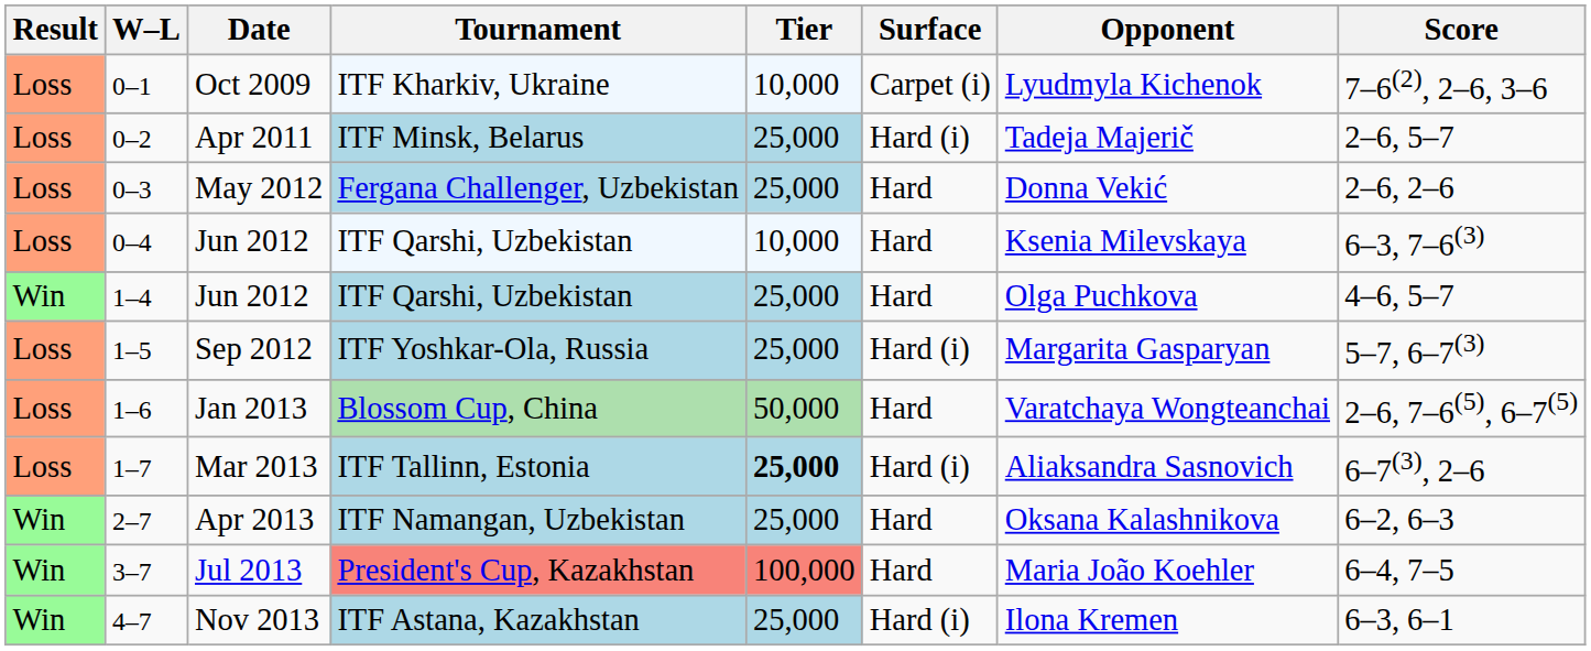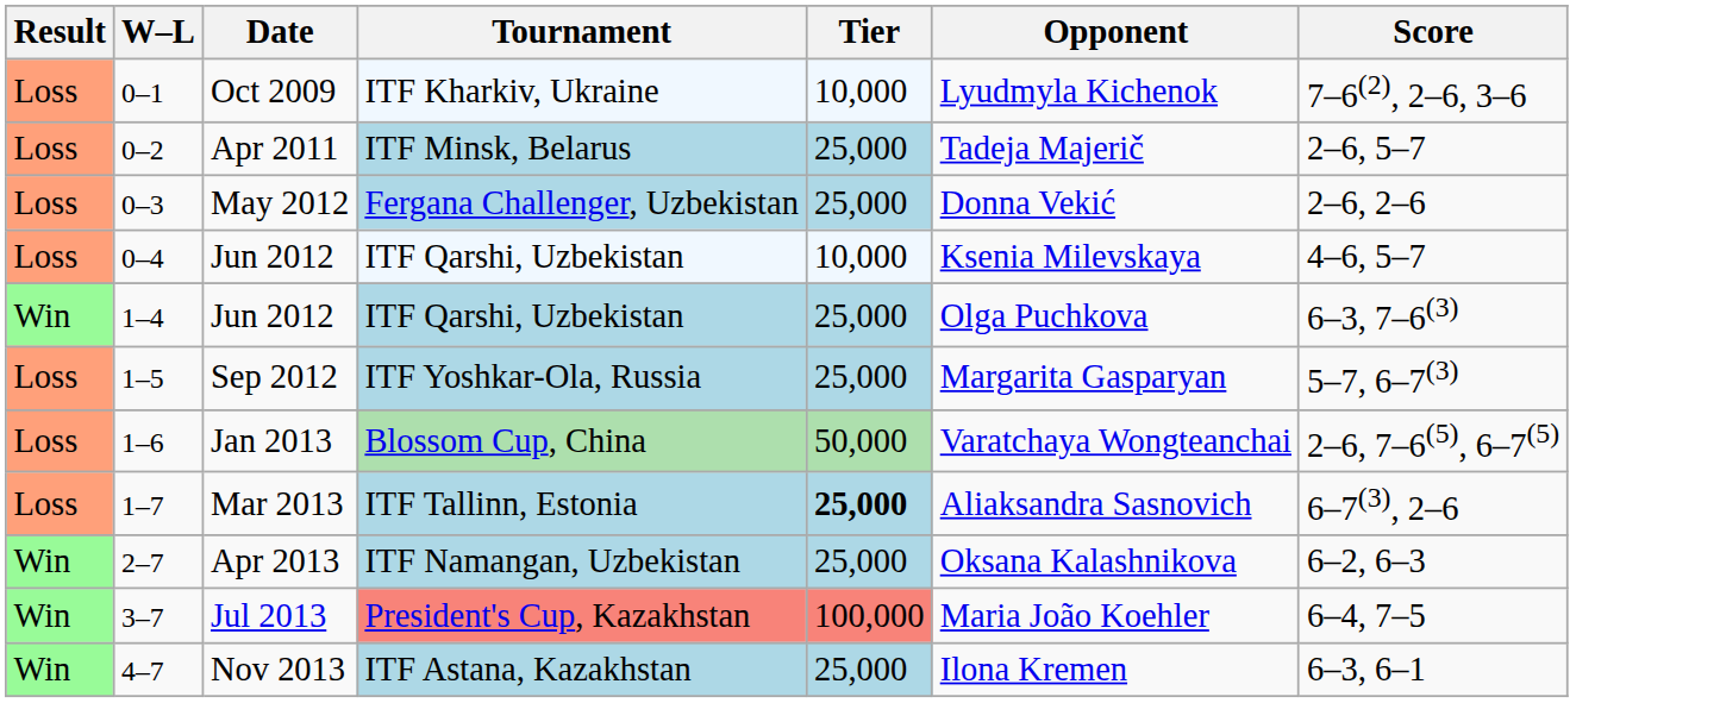 <table class="sortable wikitable">
 <tr>
 <th>Result</th>
 <th class="unsortable">W–L</th>
 <th>Date</th>
 <th>Tournament</th>
 <th>Tier</th>
-<th>Surface</th>
 <th>Opponent</th>
 <th class="unsortable">Score</th>
 </tr>
 <tr>
 <td style="background:#ffa07a;">Loss</td>
 <td><small>0–1</small></td>
 <td>Oct 2009</td>
 <td style="background:#f0f8ff;">ITF Kharkiv, Ukraine</td>
 <td style="background:#f0f8ff;">10,000</td>
-<td>Carpet (i)</td>
 <td> <a href='#'>Lyudmyla Kichenok</a></td>
 <td>7–6<sup>(2)</sup>, 2–6, 3–6</td>
 </tr>
 <tr>
 <td style="background:#ffa07a;">Loss</td>
 <td><small>0–2</small></td>
 <td>Apr 2011</td>
 <td style="background:lightblue;">ITF Minsk, Belarus</td>
 <td style="background:lightblue;">25,000</td>
-<td>Hard (i)</td>
 <td> <a href='#'>Tadeja Majerič</a></td>
 <td>2–6, 5–7</td>
 </tr>
 <tr>
 <td style="background:#ffa07a;">Loss</td>
 <td><small>0–3</small></td>
 <td>May 2012</td>
 <td style="background:lightblue;"><a href='#'>Fergana Challenger</a>, Uzbekistan</td>
 <td style="background:lightblue;">25,000</td>
-<td>Hard</td>
 <td> <a href='#'>Donna Vekić</a></td>
 <td>2–6, 2–6</td>
 </tr>
 <tr>
 <td style="background:#ffa07a;">Loss</td>
 <td><small>0–4</small></td>
 <td>Jun 2012</td>
 <td style="background:#f0f8ff;">ITF Qarshi, Uzbekistan</td>
 <td style="background:#f0f8ff;">10,000</td>
-<td>Hard</td>
 <td> <a href='#'>Ksenia Milevskaya</a></td>
-<td>6–3, 7–6<sup>(3)</sup></td>
+<td>4–6, 5–7</td>
 </tr>
 <tr>
 <td style="background:#98fb98;">Win</td>
 <td><small>1–4</small></td>
 <td>Jun 2012</td>
 <td style="background:lightblue;">ITF Qarshi, Uzbekistan</td>
 <td style="background:lightblue;">25,000</td>
-<td>Hard</td>
 <td> <a href='#'>Olga Puchkova</a></td>
-<td>4–6, 5–7</td>
+<td>6–3, 7–6<sup>(3)</sup></td>
 </tr>
 <tr>
 <td style="background:#ffa07a;">Loss</td>
 <td><small>1–5</small></td>
 <td>Sep 2012</td>
 <td style="background:lightblue;">ITF Yoshkar-Ola, Russia</td>
 <td style="background:lightblue;">25,000</td>
-<td>Hard (i)</td>
 <td> <a href='#'>Margarita Gasparyan</a></td>
 <td>5–7, 6–7<sup>(3)</sup></td>
 </tr>
 <tr>
 <td style="background:#ffa07a;">Loss</td>
 <td><small>1–6</small></td>
 <td>Jan 2013</td>
 <td style="background:#addfad;"><a href='#'>Blossom Cup</a>, China</td>
 <td style="background:#addfad;">50,000</td>
-<td>Hard</td>
 <td> <a href='#'>Varatchaya Wongteanchai</a></td>
 <td>2–6, 7–6<sup>(5)</sup>, 6–7<sup>(5)</sup></td>
 </tr>
 <tr>
 <td style="background:#ffa07a;">Loss</td>
 <td><small>1–7</small></td>
 <td>Mar 2013</td>
 <td style="background:lightblue;">ITF Tallinn, Estonia</td>
 <td style="background:lightblue;"><strong>25,000</strong></td>
-<td>Hard (i)</td>
 <td> <a href='#'>Aliaksandra Sasnovich</a></td>
 <td>6–7<sup>(3)</sup>, 2–6</td>
 </tr>
 <tr>
 <td style="background:#98fb98;">Win</td>
 <td><small>2–7</small></td>
 <td>Apr 2013</td>
 <td style="background:lightblue;">ITF Namangan, Uzbekistan</td>
 <td style="background:lightblue;">25,000</td>
-<td>Hard</td>
 <td> <a href='#'>Oksana Kalashnikova</a></td>
 <td>6–2, 6–3</td>
 </tr>
 <tr>
 <td style="background:#98fb98;">Win</td>
 <td><small>3–7</small></td>
 <td><a href='#'>Jul 2013</a></td>
 <td style="background:#f88379;"><a href='#'>President's Cup</a>, Kazakhstan</td>
 <td style="background:#f88379;">100,000</td>
-<td>Hard</td>
 <td> <a href='#'>Maria João Koehler</a></td>
 <td>6–4, 7–5</td>
 </tr>
 <tr>
 <td style="background:#98fb98;">Win</td>
 <td><small>4–7</small></td>
 <td>Nov 2013</td>
 <td style="background:lightblue;">ITF Astana, Kazakhstan</td>
 <td style="background:lightblue;">25,000</td>
-<td>Hard (i)</td>
 <td> <a href='#'>Ilona Kremen</a></td>
 <td>6–3, 6–1</td>
 </tr>
 </table>
